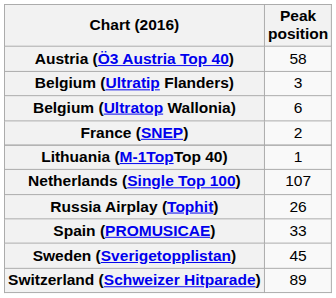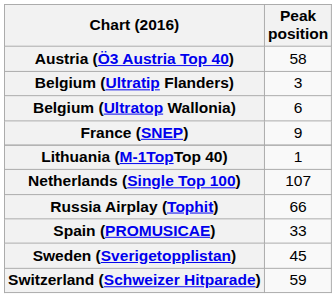 <table class="wikitable sortable plainrowheaders" style="text-align:center;">
 <tr>
 <th>Chart (2016)</th>
 <th>Peak<br>position</th>
 </tr>
 <tr>
 <th scope="row">Austria (<a href='#'>Ö3 Austria Top 40</a>)</th>
 <td>58</td>
 </tr>
 <tr>
 <th scope="row">Belgium (<a href='#'>Ultratip</a> Flanders)</th>
 <td>3</td>
 </tr>
 <tr>
 <th scope="row">Belgium (<a href='#'>Ultratop</a> Wallonia)</th>
 <td>6</td>
 </tr>
 <tr>
 <th scope="row">France (<a href='#'>SNEP</a>)</th>
-<td>2</td>
+<td>9</td>
 </tr>
 <tr>
 </tr>
 <tr>
 <th scope="row">Lithuania (<a href='#'>M-1Top</a>Top 40)</th>
 <td>1</td>
 </tr>
 <tr>
 <th scope="row">Netherlands (<a href='#'>Single Top 100</a>)</th>
 <td>107</td>
 </tr>
 <tr>
 <th scope="row">Russia Airplay (<a href='#'>Tophit</a>)</th>
-<td>26</td>
+<td>66</td>
 </tr>
 <tr>
 <th scope="row">Spain (<a href='#'>PROMUSICAE</a>)</th>
 <td>33</td>
 </tr>
 <tr>
 <th scope="row">Sweden (<a href='#'>Sverigetopplistan</a>)</th>
 <td>45</td>
 </tr>
 <tr>
 <th scope="row">Switzerland (<a href='#'>Schweizer Hitparade</a>)</th>
-<td>89</td>
+<td>59</td>
 </tr>
 </table>
